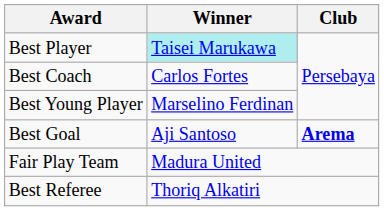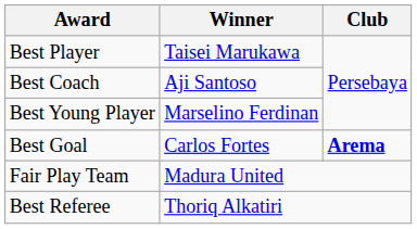 <table class="wikitable">
 <tr>
 <th>Award</th>
 <th>Winner</th>
 <th>Club</th>
 </tr>
 <tr>
 <td>Best Player</td>
-<td style="background: paleturquoise;"> <a href='#'>Taisei Marukawa</a></td>
+<td> <a href='#'>Taisei Marukawa</a></td>
 <td rowspan="3"><a href='#'>Persebaya</a></td>
 </tr>
 <tr>
 <td>Best Coach</td>
-<td> <a href='#'>Carlos Fortes</a></td>
+<td> <a href='#'>Aji Santoso</a></td>
 </tr>
 <tr>
 <td>Best Young Player</td>
 <td> <a href='#'>Marselino Ferdinan</a></td>
 </tr>
 <tr>
 <td>Best Goal</td>
-<td> <a href='#'>Aji Santoso</a></td>
+<td> <a href='#'>Carlos Fortes</a></td>
 <td><strong><a href='#'>Arema</a></strong></td>
 </tr>
 <tr>
 <td>Fair Play Team</td>
 <td colspan="2"><a href='#'>Madura United</a></td>
 </tr>
 <tr>
 <td>Best Referee</td>
 <td colspan="2"><a href='#'>Thoriq Alkatiri</a></td>
 </tr>
 </table>
